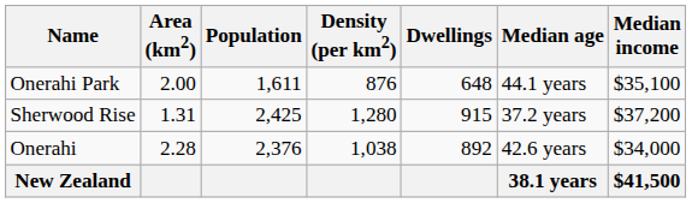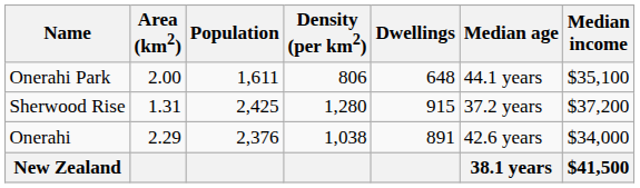 <table class="wikitable">
 <tr>
 <th>Name</th>
 <th>Area<br>(km<sup>2</sup>)</th>
 <th>Population</th>
 <th>Density<br>(per km<sup>2</sup>)</th>
 <th>Dwellings</th>
 <th>Median age</th>
 <th>Median<br>income</th>
 </tr>
 <tr>
 <td>Onerahi Park</td>
 <td style="text-align:right;">2.00</td>
 <td style="text-align:right;">1,611</td>
-<td style="text-align:right;">876</td>
+<td style="text-align:right;">806</td>
 <td style="text-align:right;">648</td>
 <td>44.1 years</td>
 <td>$35,100</td>
 </tr>
 <tr>
 <td>Sherwood Rise</td>
 <td style="text-align:right;">1.31</td>
 <td style="text-align:right;">2,425</td>
 <td style="text-align:right;">1,280</td>
 <td style="text-align:right;">915</td>
 <td>37.2 years</td>
 <td>$37,200</td>
 </tr>
 <tr>
 <td>Onerahi</td>
-<td style="text-align:right;">2.28</td>
+<td style="text-align:right;">2.29</td>
 <td style="text-align:right;">2,376</td>
 <td style="text-align:right;">1,038</td>
-<td style="text-align:right;">892</td>
+<td style="text-align:right;">891</td>
 <td>42.6 years</td>
 <td>$34,000</td>
 </tr>
 <tr>
 <th>New Zealand</th>
 <th></th>
 <th></th>
 <th></th>
 <th></th>
 <th>38.1 years</th>
 <th style="text-align:left;">$41,500</th>
 </tr>
 </table>
